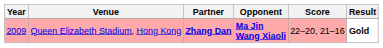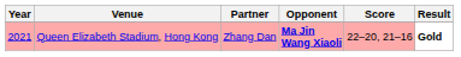 <table class="sortable wikitable" style="font-size: 90%;">
 <tr>
 <th>Year</th>
 <th>Venue</th>
 <th>Partner</th>
 <th>Opponent</th>
 <th>Score</th>
 <th>Result</th>
 </tr>
 <tr>
 </tr>
 <tr style="background:#FFAAAA">
-<td align="center"><a href='#'>2009</a></td>
+<td align="center"><a href='#'>2021</a></td>
 <td align="left"><a href='#'>Queen Elizabeth Stadium</a>, <a href='#'>Hong Kong</a></td>
-<td align="left"><strong> <a href='#'>Zhang Dan</a></strong></td>
+<td align="left"> <a href='#'>Zhang Dan</a></td>
 <td align="left"><strong> <a href='#'>Ma Jin</a> <br>  <a href='#'>Wang Xiaoli</a></strong></td>
 <td align="left">22–20, 21–16</td>
 <td style="text-align:left; background:white"> <strong>Gold</strong></td>
 </tr>
 </table>
